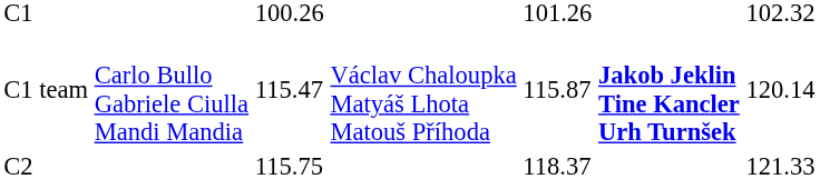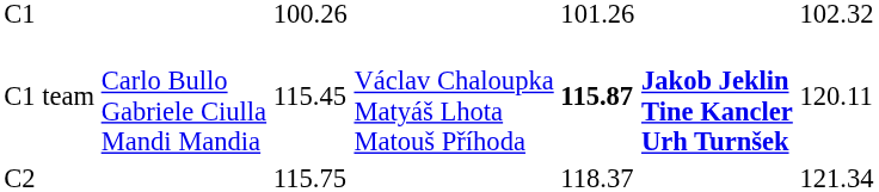 <table>
 <tr>
 <td>C1</td>
 <td></td>
 <td>100.26</td>
 <td></td>
 <td>101.26</td>
 <td></td>
 <td>102.32</td>
 </tr>
 <tr>
 <td>C1 team</td>
 <td><br><a href='#'>Carlo Bullo</a><br><a href='#'>Gabriele Ciulla</a><br><a href='#'>Mandi Mandia</a></td>
-<td>115.47</td>
+<td>115.45</td>
 <td><br><a href='#'>Václav Chaloupka</a><br><a href='#'>Matyáš Lhota</a><br><a href='#'>Matouš Příhoda</a></td>
-<td>115.87</td>
+<td><strong>115.87</strong></td>
 <td><strong><br><a href='#'>Jakob Jeklin</a><br><a href='#'>Tine Kancler</a><br><a href='#'>Urh Turnšek</a></strong></td>
-<td>120.14</td>
+<td>120.11</td>
 </tr>
 <tr>
 <td>C2</td>
 <td></td>
 <td>115.75</td>
 <td></td>
 <td>118.37</td>
 <td></td>
-<td>121.33</td>
+<td>121.34</td>
 </tr>
 </table>
